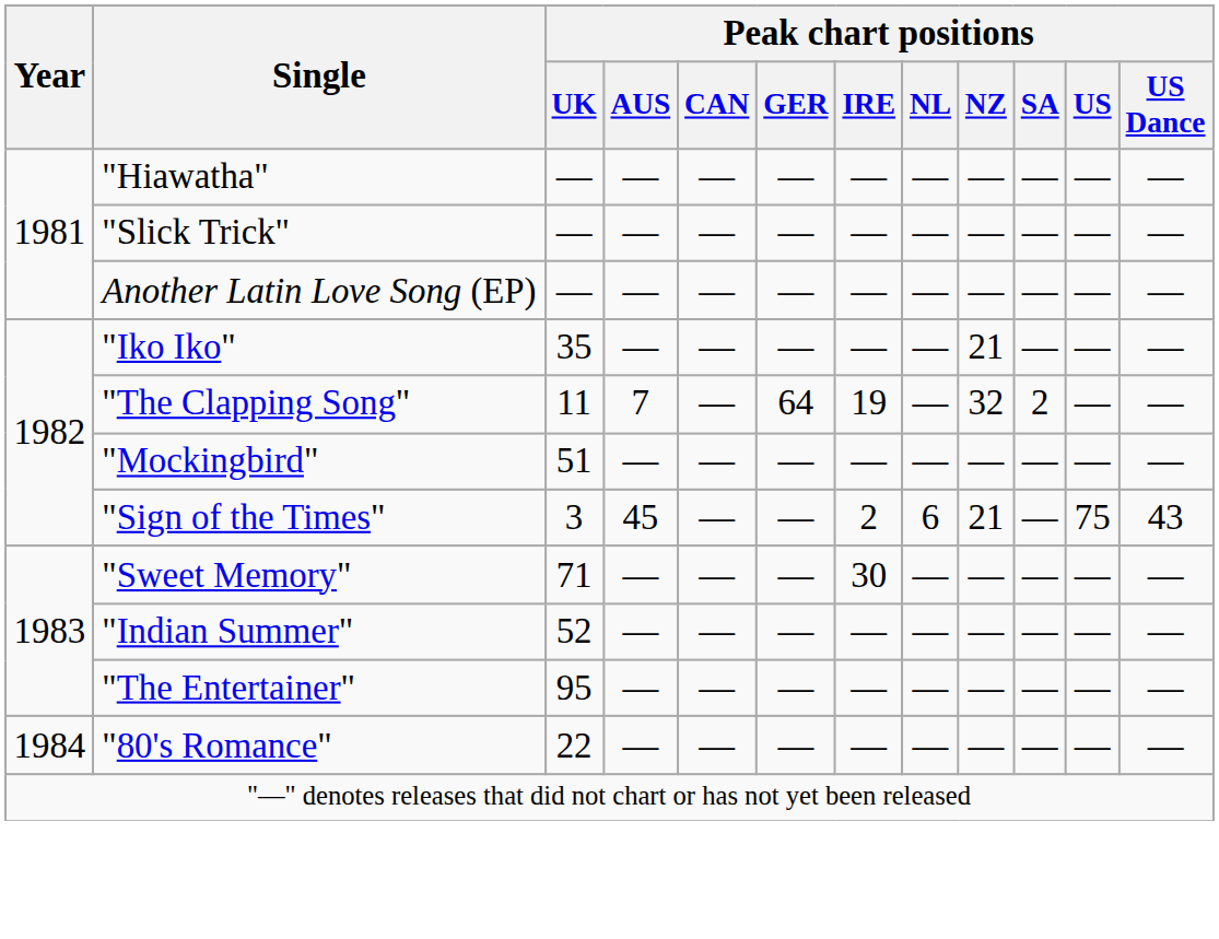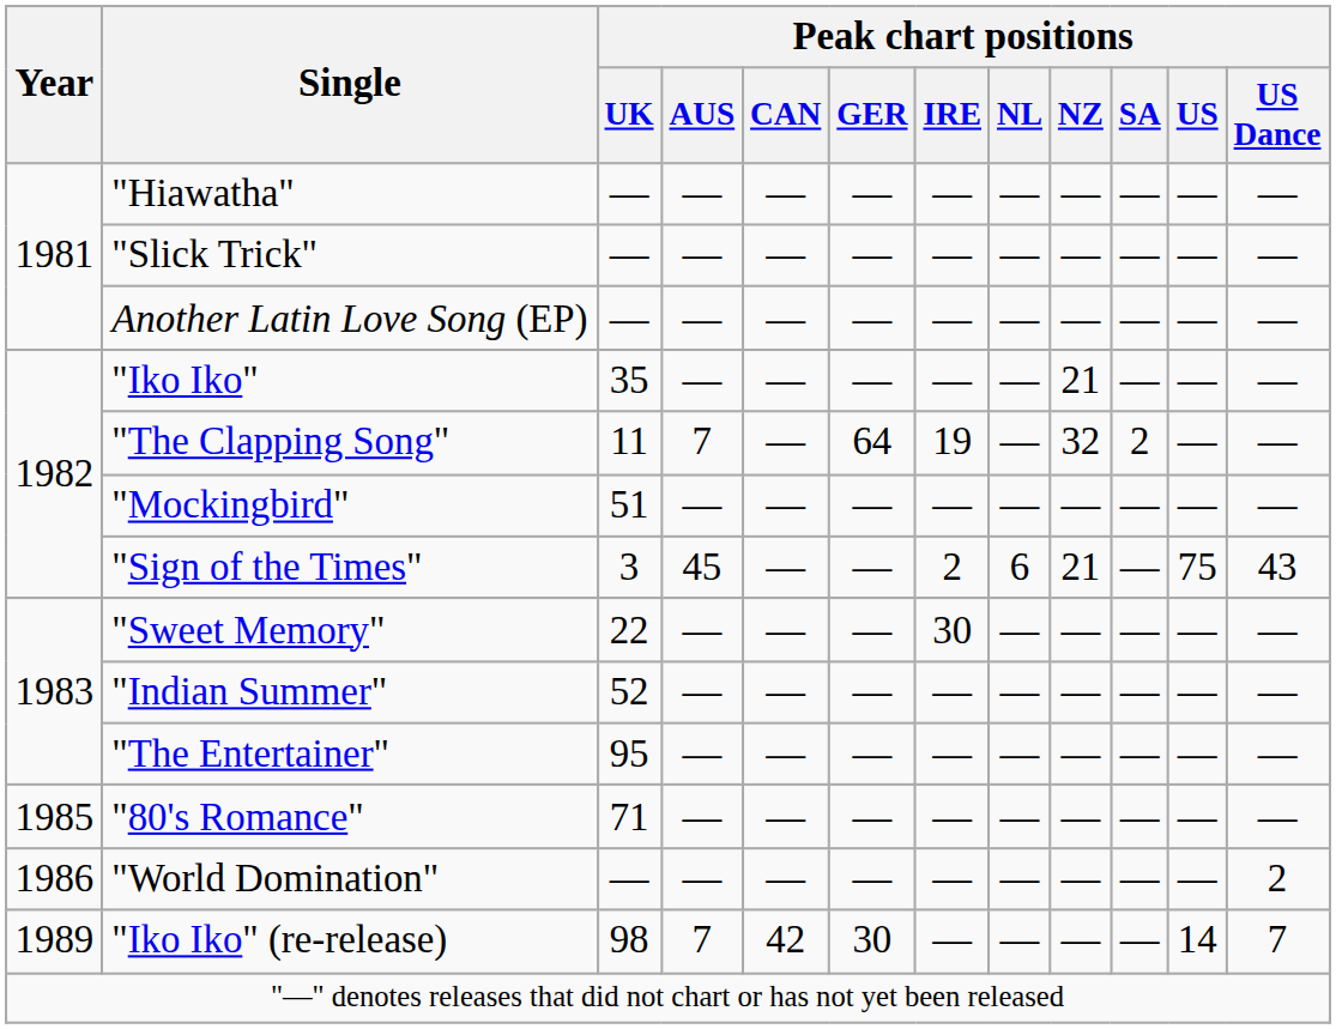 <table class="wikitable" style="text-align:center;">
 <tr>
 <th rowspan="2">Year</th>
 <th rowspan="2">Single</th>
 <th colspan="10">Peak chart positions</th>
 </tr>
 <tr style="font-size:smaller;">
 <th><a href='#'>UK</a><br></th>
 <th><a href='#'>AUS</a><br></th>
 <th><a href='#'>CAN</a><br></th>
 <th><a href='#'>GER</a><br></th>
 <th><a href='#'>IRE</a><br></th>
 <th><a href='#'>NL</a><br></th>
 <th><a href='#'>NZ</a><br></th>
 <th><a href='#'>SA</a><br></th>
 <th><a href='#'>US</a><br></th>
 <th><a href='#'>US<br>Dance</a><br></th>
 </tr>
 <tr>
 <td rowspan="3">1981</td>
 <td style="text-align:left;">"Hiawatha"</td>
 <td>—</td>
 <td>—</td>
 <td>—</td>
 <td>—</td>
 <td>—</td>
 <td>—</td>
 <td>—</td>
 <td>—</td>
 <td>—</td>
 <td>—</td>
 </tr>
 <tr>
 <td style="text-align:left;">"Slick Trick"</td>
 <td>—</td>
 <td>—</td>
 <td>—</td>
 <td>—</td>
 <td>—</td>
 <td>—</td>
 <td>—</td>
 <td>—</td>
 <td>—</td>
 <td>—</td>
 </tr>
 <tr>
 <td style="text-align:left;"><em>Another Latin Love Song</em> (EP)</td>
 <td>—</td>
 <td>—</td>
 <td>—</td>
 <td>—</td>
 <td>—</td>
 <td>—</td>
 <td>—</td>
 <td>—</td>
 <td>—</td>
 <td>—</td>
 </tr>
 <tr>
 <td rowspan="4">1982</td>
 <td style="text-align:left;">"<a href='#'>Iko Iko</a>"</td>
 <td>35</td>
 <td>—</td>
 <td>—</td>
 <td>—</td>
 <td>—</td>
 <td>—</td>
 <td>21</td>
 <td>—</td>
 <td>—</td>
 <td>—</td>
 </tr>
 <tr>
 <td style="text-align:left;">"<a href='#'>The Clapping Song</a>"</td>
 <td>11</td>
 <td>7</td>
 <td>—</td>
 <td>64</td>
 <td>19</td>
 <td>—</td>
 <td>32</td>
 <td>2</td>
 <td>—</td>
 <td>—</td>
 </tr>
 <tr>
 <td style="text-align:left;">"<a href='#'>Mockingbird</a>"</td>
 <td>51</td>
 <td>—</td>
 <td>—</td>
 <td>—</td>
 <td>—</td>
 <td>—</td>
 <td>—</td>
 <td>—</td>
 <td>—</td>
 <td>—</td>
 </tr>
 <tr>
 <td style="text-align:left;">"<a href='#'>Sign of the Times</a>"</td>
 <td>3</td>
 <td>45</td>
 <td>—</td>
 <td>—</td>
 <td>2</td>
 <td>6</td>
 <td>21</td>
 <td>—</td>
 <td>75</td>
 <td>43</td>
 </tr>
 <tr>
 <td rowspan="3">1983</td>
 <td style="text-align:left;">"<a href='#'>Sweet Memory</a>"</td>
-<td>71</td>
+<td>22</td>
 <td>—</td>
 <td>—</td>
 <td>—</td>
 <td>30</td>
 <td>—</td>
 <td>—</td>
 <td>—</td>
 <td>—</td>
 <td>—</td>
 </tr>
 <tr>
 <td style="text-align:left;">"<a href='#'>Indian Summer</a>"</td>
 <td>52</td>
 <td>—</td>
 <td>—</td>
 <td>—</td>
 <td>—</td>
 <td>—</td>
 <td>—</td>
 <td>—</td>
 <td>—</td>
 <td>—</td>
 </tr>
 <tr>
 <td style="text-align:left;">"<a href='#'>The Entertainer</a>"</td>
 <td>95</td>
 <td>—</td>
 <td>—</td>
 <td>—</td>
 <td>—</td>
 <td>—</td>
 <td>—</td>
 <td>—</td>
 <td>—</td>
 <td>—</td>
 </tr>
 <tr>
-<td>1984</td>
+<td>1985</td>
 <td style="text-align:left;">"<a href='#'>80's Romance</a>"</td>
-<td>22</td>
+<td>71</td>
 <td>—</td>
 <td>—</td>
 <td>—</td>
 <td>—</td>
 <td>—</td>
 <td>—</td>
 <td>—</td>
 <td>—</td>
 <td>—</td>
 </tr>
 <tr>
+<td>1986</td>
+<td style="text-align:left;">"World Domination"</td>
+<td>—</td>
+<td>—</td>
+<td>—</td>
+<td>—</td>
+<td>—</td>
+<td>—</td>
+<td>—</td>
+<td>—</td>
+<td>—</td>
+<td>2</td>
+</tr>
+<tr>
+<td>1989</td>
+<td style="text-align:left;">"<a href='#'>Iko Iko</a>" (re-release)</td>
+<td>98</td>
+<td>7</td>
+<td>42</td>
+<td>30</td>
+<td>—</td>
+<td>—</td>
+<td>—</td>
+<td>—</td>
+<td>14</td>
+<td>7</td>
+</tr>
+<tr>
 <td colspan="12" style="font-size:9pt">"—" denotes releases that did not chart or has not yet been released</td>
 </tr>
 </table>
